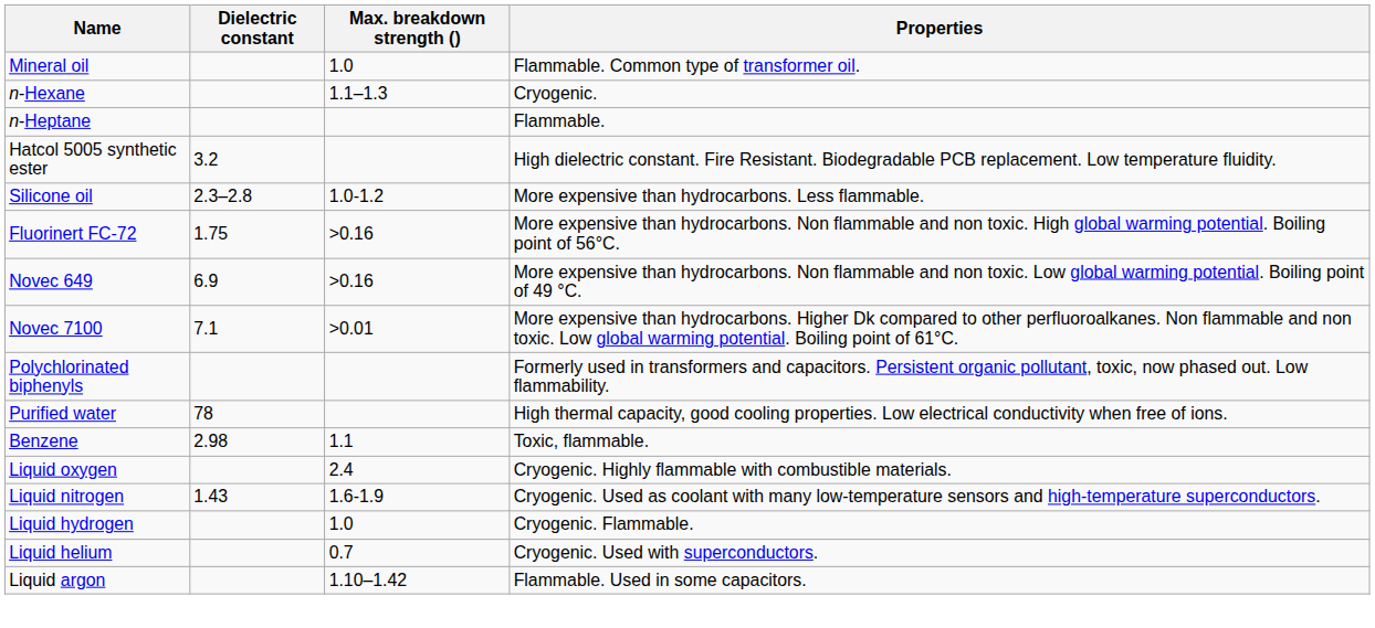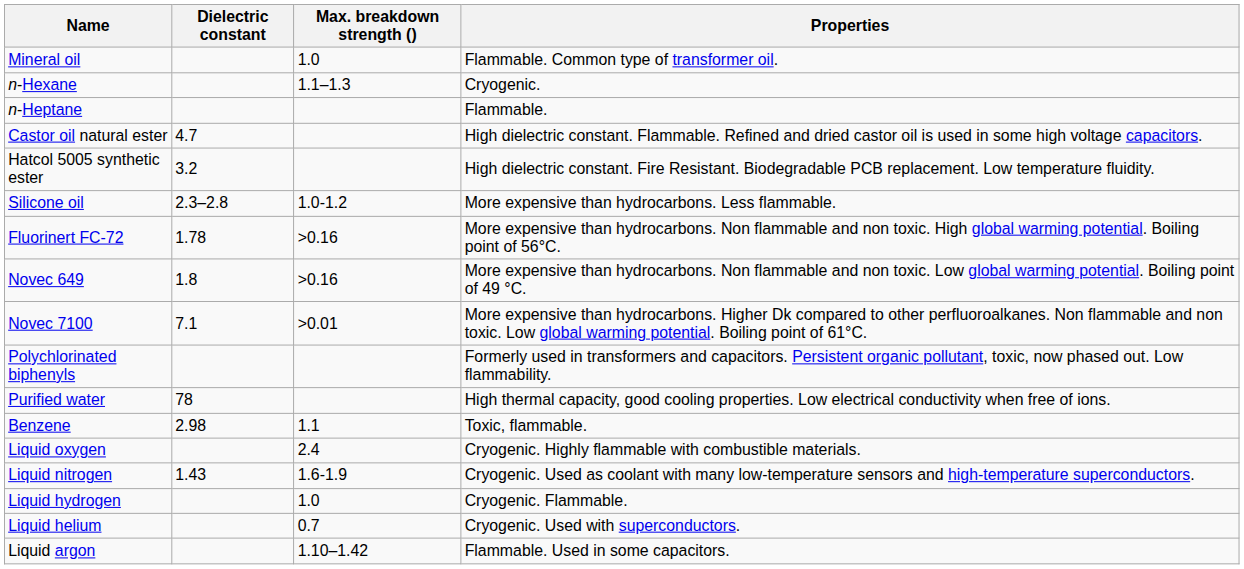 <table class="wikitable">
 <tr>
 <th scope="col">Name</th>
 <th scope="col">Dielectric constant</th>
 <th scope="col">Max. breakdown strength ()</th>
 <th scope="col">Properties</th>
 </tr>
 <tr>
 <td scope="row"><a href='#'>Mineral oil</a></td>
 <td></td>
 <td>1.0</td>
 <td>Flammable. Common type of <a href='#'>transformer oil</a>.</td>
 </tr>
 <tr>
 <td scope="row"><em>n</em>-<a href='#'>Hexane</a></td>
 <td></td>
 <td>1.1–1.3</td>
 <td>Cryogenic.</td>
 </tr>
 <tr>
 <td scope="row"><em>n</em>-<a href='#'>Heptane</a></td>
 <td></td>
 <td></td>
 <td>Flammable.</td>
 </tr>
 <tr>
+<td scope="row"><a href='#'>Castor oil</a> natural ester</td>
+<td>4.7</td>
+<td></td>
+<td>High dielectric constant. Flammable. Refined and dried castor oil is used in some high voltage <a href='#'>capacitors</a>.</td>
+</tr>
+<tr>
 <td scope="row">Hatcol 5005 synthetic ester</td>
 <td>3.2</td>
 <td></td>
 <td>High dielectric constant. Fire Resistant. Biodegradable PCB replacement. Low temperature fluidity.</td>
 </tr>
 <tr>
 <td scope="row"><a href='#'>Silicone oil</a></td>
 <td>2.3–2.8 </td>
 <td>1.0-1.2</td>
 <td>More expensive than hydrocarbons. Less flammable.</td>
 </tr>
 <tr>
 <td scope="row"><a href='#'>Fluorinert FC-72</a></td>
-<td>1.75</td>
+<td>1.78</td>
 <td>>0.16</td>
 <td>More expensive than hydrocarbons. Non flammable and non toxic. High <a href='#'>global warming potential</a>.  Boiling point of 56°C.</td>
 </tr>
 <tr>
 <td scope="row"><a href='#'>Novec 649</a></td>
-<td>6.9</td>
+<td>1.8</td>
 <td>>0.16</td>
 <td>More expensive than hydrocarbons. Non flammable and non toxic. Low <a href='#'>global warming potential</a>.  Boiling point of 49 °C.</td>
 </tr>
 <tr>
 <td scope="row"><a href='#'>Novec 7100</a></td>
 <td>7.1</td>
 <td>>0.01</td>
 <td>More expensive than hydrocarbons. Higher Dk compared to other perfluoroalkanes.  Non flammable and non toxic. Low <a href='#'>global warming potential</a>.  Boiling point of 61°C.</td>
 </tr>
 <tr>
 <td scope="row"><a href='#'>Polychlorinated biphenyls</a></td>
 <td></td>
 <td></td>
 <td>Formerly used in transformers and capacitors. <a href='#'>Persistent organic pollutant</a>, toxic, now phased out. Low flammability.</td>
 </tr>
 <tr>
 <td scope="row"><a href='#'>Purified water</a></td>
 <td>78</td>
 <td></td>
 <td>High thermal capacity, good cooling properties. Low electrical conductivity when free of ions.</td>
 </tr>
 <tr>
 <td scope="row"><a href='#'>Benzene</a></td>
 <td>2.98</td>
 <td>1.1</td>
 <td>Toxic, flammable.</td>
 </tr>
 <tr>
 <td scope="row"><a href='#'>Liquid oxygen</a></td>
 <td></td>
 <td>2.4</td>
 <td>Cryogenic. Highly flammable with combustible materials.</td>
 </tr>
 <tr>
 <td scope="row"><a href='#'>Liquid nitrogen</a></td>
 <td>1.43</td>
 <td>1.6-1.9</td>
 <td>Cryogenic. Used as coolant with many low-temperature sensors and <a href='#'>high-temperature superconductors</a>.</td>
 </tr>
 <tr>
 <td scope="row"><a href='#'>Liquid hydrogen</a></td>
 <td></td>
 <td>1.0</td>
 <td>Cryogenic. Flammable.</td>
 </tr>
 <tr>
 <td scope="row"><a href='#'>Liquid helium</a></td>
 <td></td>
 <td>0.7</td>
 <td>Cryogenic. Used with <a href='#'>superconductors</a>.</td>
 </tr>
 <tr>
 <td scope="row">Liquid <a href='#'>argon</a></td>
 <td></td>
 <td>1.10–1.42</td>
 <td>Flammable. Used in some capacitors.</td>
 </tr>
 </table>
